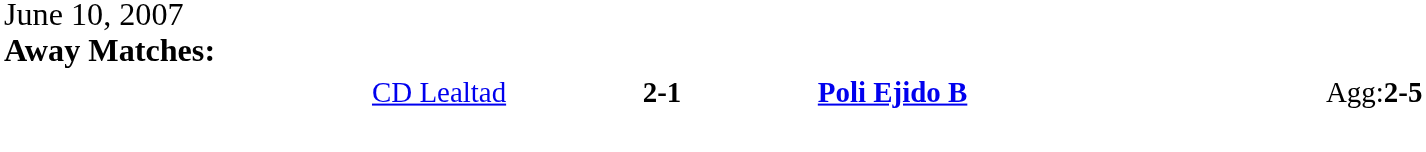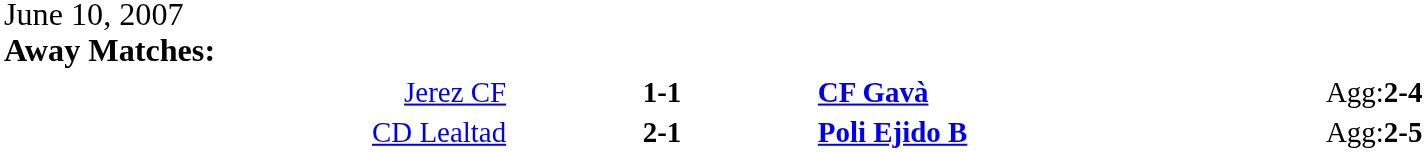 <table width=100% cellspacing=1>
 <tr>
 <th width=20%></th>
 <th width=12%></th>
 <th width=20%></th>
 <th></th>
 </tr>
 <tr>
 <td>June 10, 2007<br><strong>Away Matches:</strong></td>
 </tr>
 <tr style=font-size:90%>
+<td align=right><a href='#'>Jerez CF</a></td>
+<td align=center><strong>1-1</strong></td>
+<td><strong><a href='#'>CF Gavà</a></strong></td>
+<td>Agg:<strong>2-4</strong></td>
+</tr>
+<tr style=font-size:90%>
 <td align=right><a href='#'>CD Lealtad</a></td>
 <td align=center><strong>2-1</strong></td>
 <td><strong><a href='#'>Poli Ejido B</a></strong></td>
 <td>Agg:<strong>2-5</strong></td>
 </tr>
 </table>
